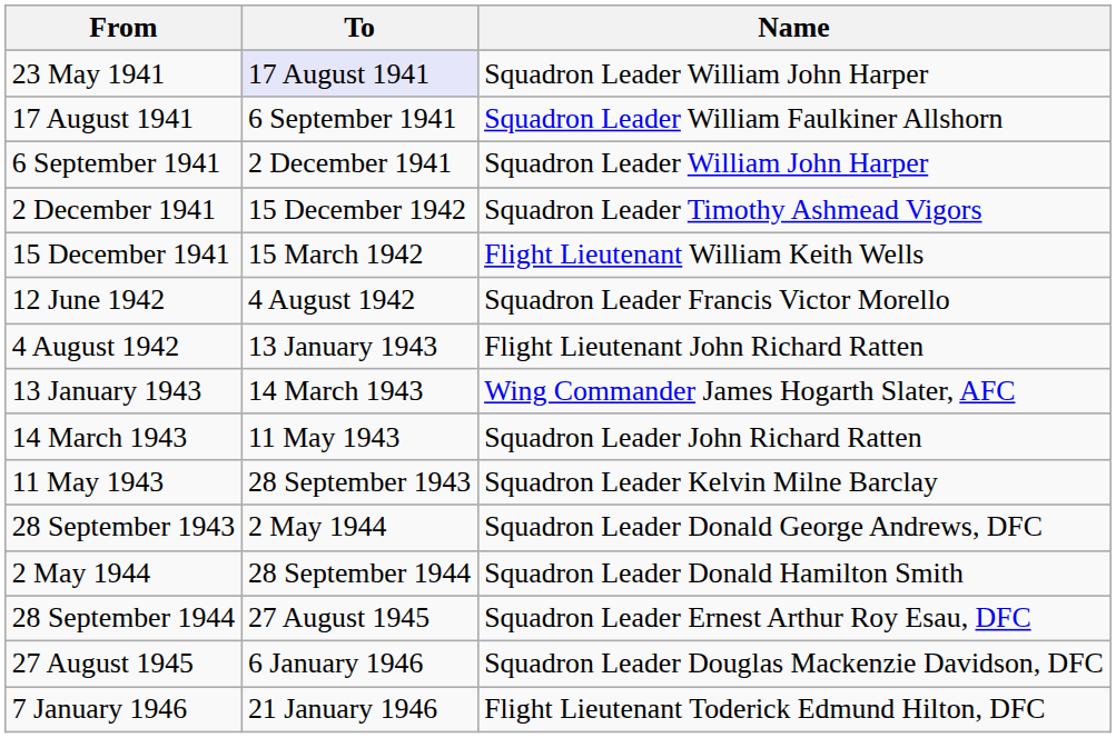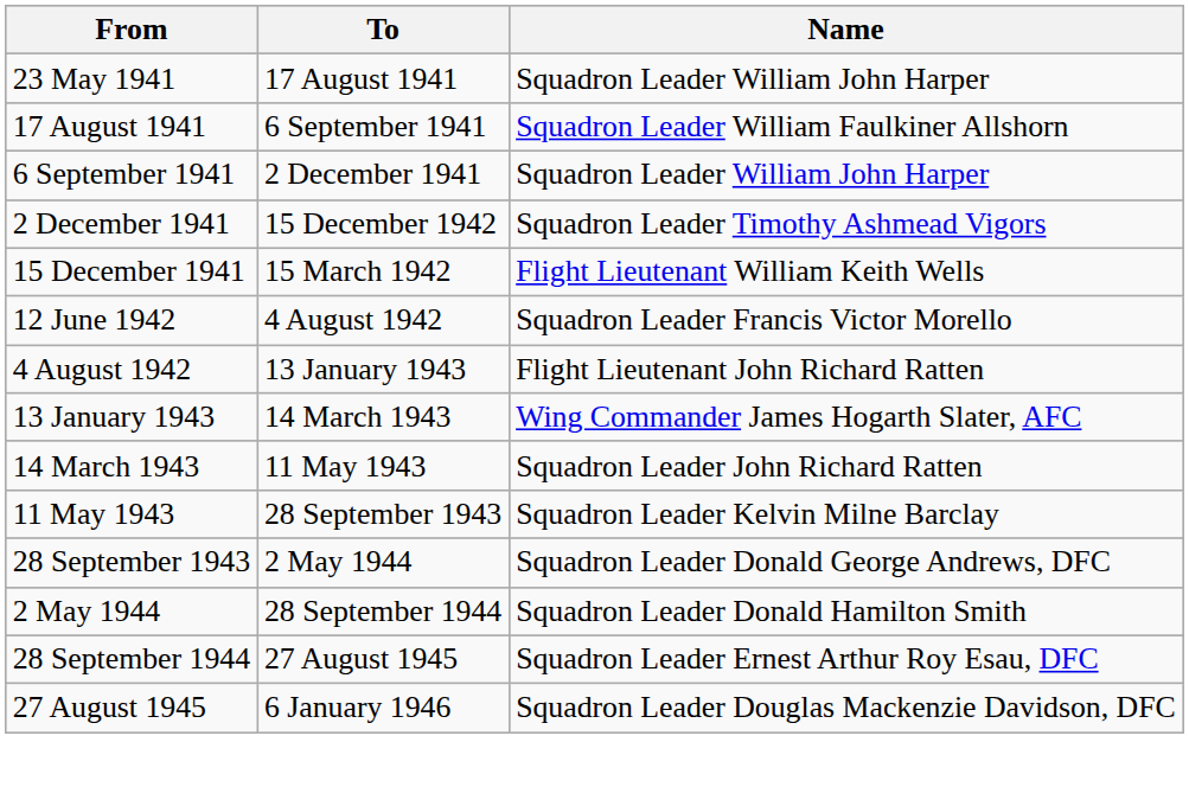 <table class="wikitable">
 <tr>
 <th>From</th>
 <th>To</th>
 <th>Name</th>
 </tr>
 <tr>
 <td>23 May 1941</td>
-<td style="background: lavender;">17 August 1941</td>
+<td>17 August 1941</td>
 <td>Squadron Leader William John Harper</td>
 </tr>
 <tr>
 <td>17 August 1941</td>
 <td>6 September 1941</td>
 <td><a href='#'>Squadron Leader</a> William Faulkiner Allshorn</td>
 </tr>
 <tr>
 <td>6 September 1941</td>
 <td>2 December 1941</td>
 <td>Squadron Leader <a href='#'>William John Harper</a></td>
 </tr>
 <tr>
 <td>2 December 1941</td>
 <td>15 December 1942</td>
 <td>Squadron Leader <a href='#'>Timothy Ashmead Vigors</a></td>
 </tr>
 <tr>
 <td>15 December 1941</td>
 <td>15 March 1942</td>
 <td><a href='#'>Flight Lieutenant</a> William Keith Wells</td>
 </tr>
 <tr>
 <td>12 June 1942</td>
 <td>4 August 1942</td>
 <td>Squadron Leader Francis Victor Morello</td>
 </tr>
 <tr>
 <td>4 August 1942</td>
 <td>13 January 1943</td>
 <td>Flight Lieutenant John Richard Ratten</td>
 </tr>
 <tr>
 <td>13 January 1943</td>
 <td>14 March 1943</td>
 <td><a href='#'>Wing Commander</a> James Hogarth Slater, <a href='#'>AFC</a> </td>
 </tr>
 <tr>
 <td>14 March 1943</td>
 <td>11 May 1943</td>
 <td>Squadron Leader John Richard Ratten</td>
 </tr>
 <tr>
 <td>11 May 1943</td>
 <td>28 September 1943</td>
 <td>Squadron Leader Kelvin Milne Barclay</td>
 </tr>
 <tr>
 <td>28 September 1943</td>
 <td>2 May 1944</td>
 <td>Squadron Leader Donald George Andrews, DFC</td>
 </tr>
 <tr>
 <td>2 May 1944</td>
 <td>28 September 1944</td>
 <td>Squadron Leader Donald Hamilton Smith</td>
 </tr>
 <tr>
 <td>28 September 1944</td>
 <td>27 August 1945</td>
 <td>Squadron Leader Ernest Arthur Roy Esau, <a href='#'>DFC</a></td>
 </tr>
 <tr>
 <td>27 August 1945</td>
 <td>6 January 1946</td>
 <td>Squadron Leader Douglas Mackenzie Davidson, DFC</td>
 </tr>
-<tr>
-<td>7 January 1946</td>
-<td>21 January 1946</td>
-<td>Flight Lieutenant Toderick Edmund Hilton, DFC</td>
-</tr>
 </table>
